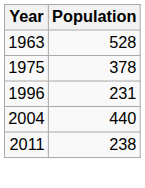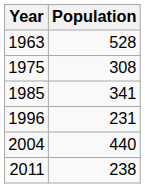 <table class="wikitable" style="line-height:1.1em;">
 <tr>
 <th>Year</th>
 <th>Population</th>
 </tr>
 <tr align="right">
 <td>1963</td>
 <td>528</td>
 </tr>
 <tr align="right">
 <td>1975</td>
-<td>378</td>
+<td>308</td>
+</tr>
+<tr align="right">
+<td>1985</td>
+<td>341</td>
 </tr>
 <tr align="right">
 <td>1996</td>
 <td>231</td>
 </tr>
 <tr align="right">
 <td>2004</td>
 <td>440</td>
 </tr>
 <tr align="right">
 <td>2011</td>
 <td>238</td>
 </tr>
 </table>
